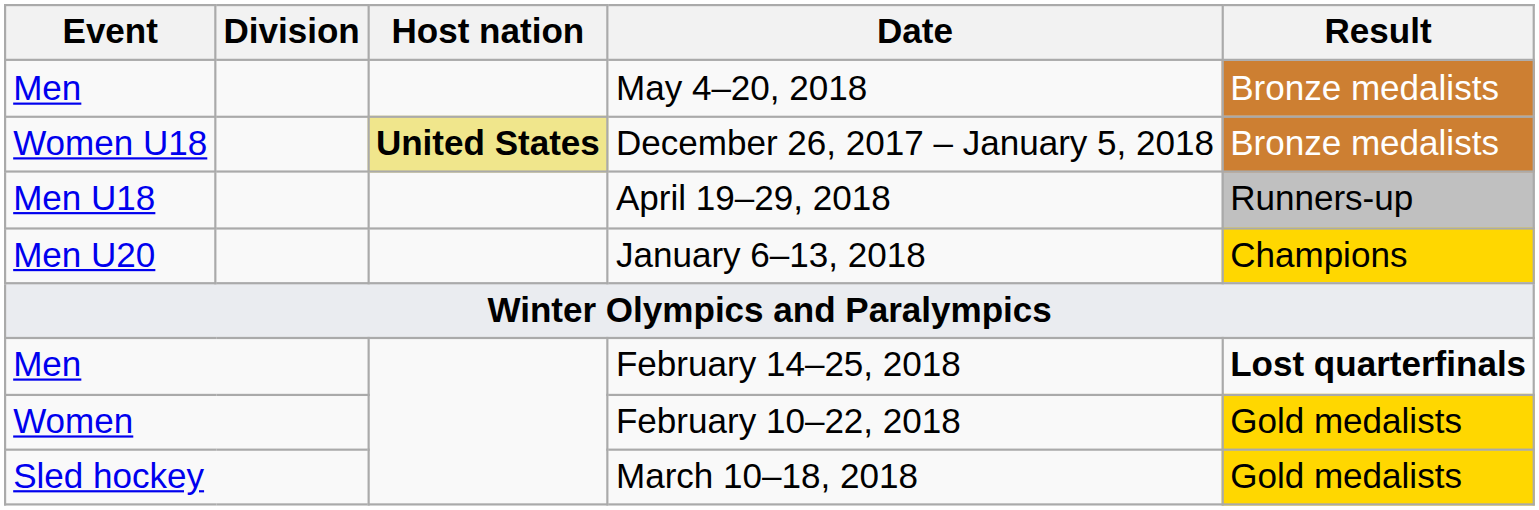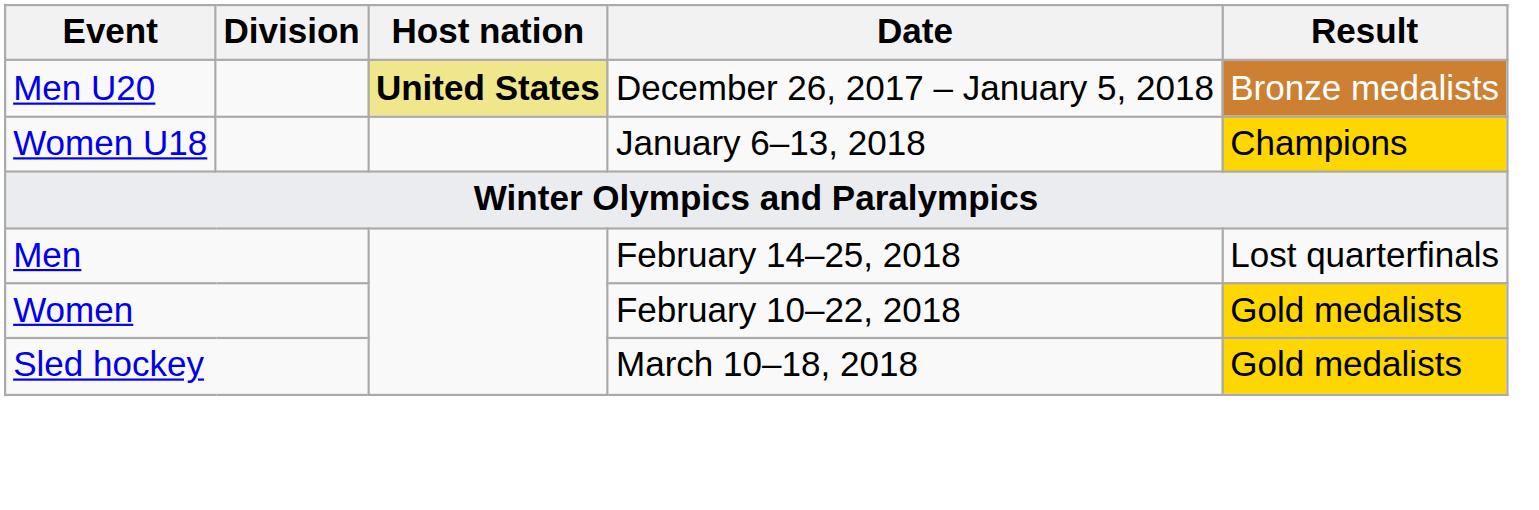 <table class="wikitable">
 <tr>
 <th>Event</th>
 <th>Division</th>
 <th>Host nation</th>
 <th>Date</th>
 <th>Result</th>
 </tr>
 <tr>
-<td><a href='#'>Men</a></td>
-<td></td>
-<td></td>
-<td>May 4–20, 2018</td>
-<td style="background:#CD7F32; color:white">Bronze medalists<br></td>
-</tr>
-<tr>
-<td><a href='#'>Women U18</a></td>
+<td><a href='#'>Men U20</a></td>
 <td></td>
 <td style="background: khaki;"> <strong>United States</strong></td>
 <td>December 26, 2017 – January 5, 2018</td>
 <td style="background:#CD7F32; color:white">Bronze medalists<br></td>
 </tr>
 <tr>
-<td><a href='#'>Men U18</a></td>
-<td></td>
-<td></td>
-<td>April 19–29, 2018</td>
-<td style="background:#C0C0C0">Runners-up<br></td>
-</tr>
-<tr>
-<td><a href='#'>Men U20</a></td>
+<td><a href='#'>Women U18</a></td>
 <td></td>
 <td></td>
 <td>January 6–13, 2018</td>
 <td style="background:#FFD700">Champions<br></td>
 </tr>
 <tr>
 <td colspan=5 bgcolor="#EAECF0" align=center><strong>Winter Olympics and Paralympics</strong></td>
 </tr>
 <tr>
 <td colspan=2><a href='#'>Men</a></td>
 <td rowspan=3></td>
 <td>February 14–25, 2018</td>
-<td><strong>Lost quarterfinals<br></strong></td>
+<td>Lost quarterfinals<br></td>
 </tr>
 <tr>
 <td colspan=2><a href='#'>Women</a></td>
 <td>February 10–22, 2018</td>
 <td style="background:#FFD700">Gold medalists<br></td>
 </tr>
 <tr>
 <td colspan=2><a href='#'>Sled hockey</a></td>
 <td>March 10–18, 2018</td>
 <td style="background:#FFD700">Gold medalists<br></td>
 </tr>
 </table>
